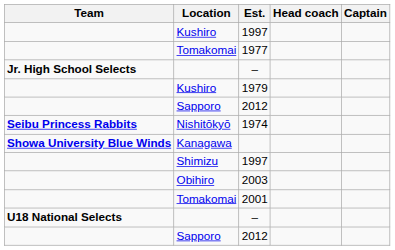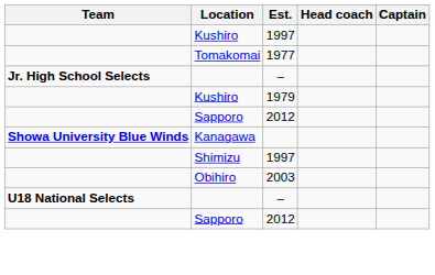 <table class="wikitable sortable" width="">
 <tr>
 <th>Team</th>
 <th>Location</th>
 <th>Est.</th>
 <th>Head coach</th>
 <th>Captain</th>
 </tr>
 <tr>
 <td></td>
 <td><a href='#'>Kushiro</a></td>
 <td align="center">1997</td>
 <td></td>
 <td></td>
 </tr>
 <tr>
 <td></td>
 <td><a href='#'>Tomakomai</a></td>
 <td align="center">1977</td>
 <td></td>
 <td></td>
 </tr>
 <tr>
 <td><strong>Jr. High School Selects</strong></td>
 <td></td>
 <td align="center">–</td>
 <td></td>
 <td></td>
 </tr>
 <tr>
 <td></td>
 <td><a href='#'>Kushiro</a></td>
 <td align="center">1979</td>
 <td></td>
 <td></td>
 </tr>
 <tr>
 <td></td>
 <td><a href='#'>Sapporo</a></td>
 <td align="center">2012</td>
 <td></td>
 <td></td>
 </tr>
 <tr>
-<td><strong><a href='#'>Seibu Princess Rabbits</a></strong></td>
-<td><a href='#'>Nishitōkyō</a></td>
-<td align="center">1974</td>
-<td></td>
-<td></td>
-</tr>
-<tr>
 <td><strong><a href='#'>Showa University Blue Winds</a></strong></td>
 <td><a href='#'>Kanagawa</a></td>
 <td align="center"></td>
 <td></td>
 <td></td>
 </tr>
 <tr>
 <td></td>
 <td><a href='#'>Shimizu</a></td>
 <td align="center">1997</td>
 <td></td>
 <td></td>
 </tr>
 <tr>
 <td></td>
 <td><a href='#'>Obihiro</a></td>
 <td align="center">2003</td>
 <td></td>
 <td></td>
 </tr>
 <tr>
-<td></td>
-<td><a href='#'>Tomakomai</a></td>
-<td align="center">2001</td>
-<td></td>
-<td></td>
-</tr>
-<tr>
 <td><strong>U18 National Selects</strong></td>
 <td></td>
 <td align="center">–</td>
 <td></td>
 <td></td>
 </tr>
 <tr>
 <td></td>
 <td><a href='#'>Sapporo</a></td>
 <td align="center">2012</td>
 <td></td>
 <td></td>
 </tr>
 </table>
